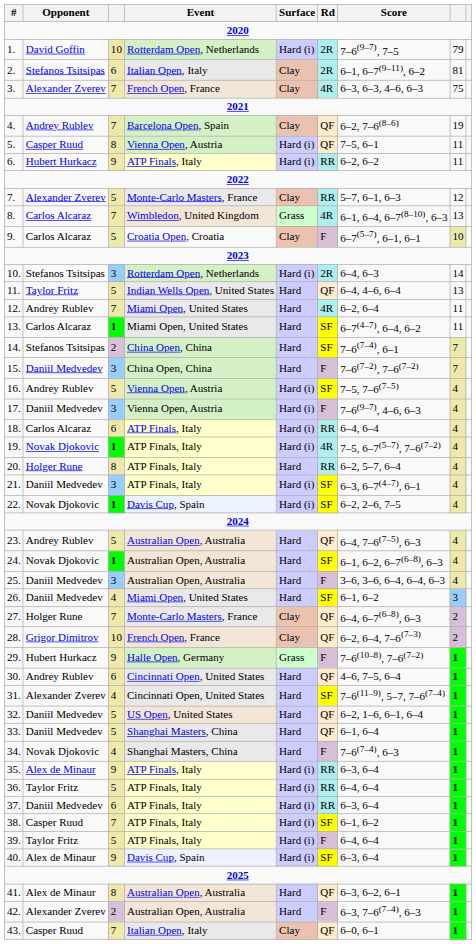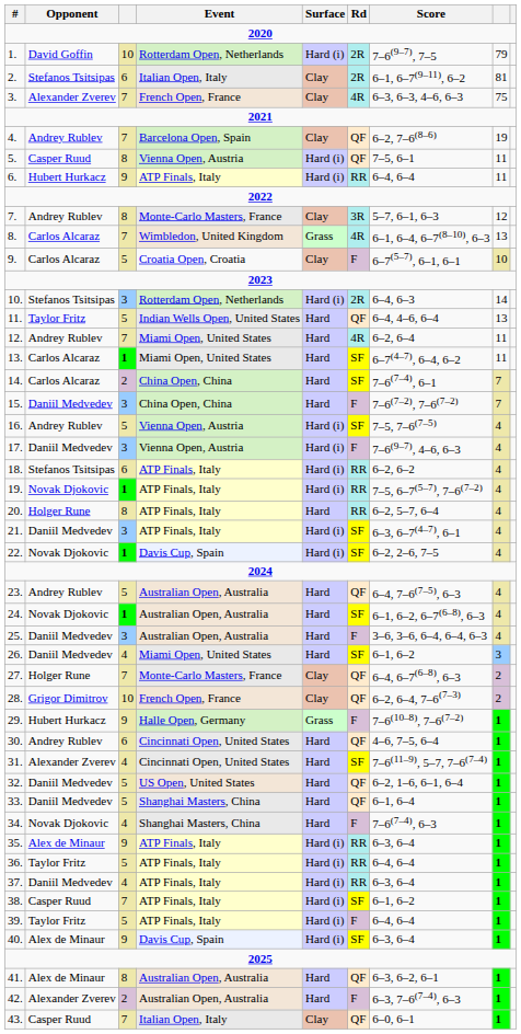 <table class="sortable wikitable nowrap">
 <tr>
 <th class=unsortable>#</th>
 <th>Opponent</th>
 <th></th>
 <th>Event</th>
 <th>Surface</th>
 <th class=unsortable>Rd</th>
 <th class=unsortable>Score</th>
 <th class=unsortable></th>
 <th class=unsortable></th>
 </tr>
 <tr>
 <td colspan=9 style=text-align:center><strong><a href='#'>2020</a></strong></td>
 </tr>
 <tr>
 <td>1.</td>
 <td> <a href='#'>David Goffin</a></td>
 <td bgcolor=eee8aa>10</td>
 <td bgcolor=d4f1c5><a href='#'>Rotterdam Open</a>, Netherlands</td>
 <td bgcolor=ccccff>Hard (i)</td>
 <td bgcolor=afeeee>2R</td>
 <td>7–6<sup>(9–7)</sup>, 7–5</td>
 <td>79</td>
 <td></td>
 </tr>
 <tr>
 <td>2.</td>
 <td> <a href='#'>Stefanos Tsitsipas</a></td>
 <td bgcolor=eee8aa>6</td>
 <td bgcolor=e9e9e9><a href='#'>Italian Open</a>, Italy</td>
 <td bgcolor=ebc2af>Clay</td>
 <td bgcolor=afeeee>2R</td>
 <td>6–1, 6–7<sup>(9–11)</sup>, 6–2</td>
 <td>81</td>
 <td></td>
 </tr>
 <tr>
 <td>3.</td>
 <td> <a href='#'>Alexander Zverev</a></td>
 <td bgcolor=eee8aa>7</td>
 <td bgcolor=f3e6d7><a href='#'>French Open</a>, France</td>
 <td bgcolor=ebc2af>Clay</td>
 <td bgcolor=afeeee>4R</td>
 <td>6–3, 6–3, 4–6, 6–3</td>
 <td>75</td>
 <td></td>
 </tr>
 <tr>
 <td colspan=9 style=text-align:center><strong><a href='#'>2021</a></strong></td>
 </tr>
 <tr>
 <td>4.</td>
 <td> <a href='#'>Andrey Rublev</a></td>
 <td bgcolor=eee8aa>7</td>
 <td bgcolor=d4f1c5><a href='#'>Barcelona Open</a>, Spain</td>
 <td bgcolor=ebc2af>Clay</td>
 <td bgcolor=ffebcd>QF</td>
 <td>6–2, 7–6<sup>(8–6)</sup></td>
 <td>19</td>
 <td></td>
 </tr>
 <tr>
 <td>5.</td>
 <td> <a href='#'>Casper Ruud</a></td>
 <td bgcolor=eee8aa>8</td>
 <td bgcolor=d4f1c5><a href='#'>Vienna Open</a>, Austria</td>
 <td bgcolor=ccccff>Hard (i)</td>
 <td bgcolor=ffebcd>QF</td>
 <td>7–5, 6–1</td>
 <td>11</td>
 <td></td>
 </tr>
 <tr>
 <td>6.</td>
 <td> <a href='#'>Hubert Hurkacz</a></td>
 <td bgcolor=eee8aa>9</td>
 <td bgcolor=ffffcc><a href='#'>ATP Finals</a>, Italy</td>
 <td bgcolor=ccccff>Hard (i)</td>
 <td bgcolor=afeeee>RR</td>
-<td>6–2, 6–2</td>
+<td>6–4, 6–4</td>
 <td>11</td>
 <td></td>
 </tr>
 <tr>
 <td colspan=9 style=text-align:center><strong><a href='#'>2022</a></strong></td>
 </tr>
 <tr>
 <td>7.</td>
-<td> <a href='#'>Alexander Zverev</a></td>
-<td bgcolor=eee8aa>5</td>
+<td> Andrey Rublev</td>
+<td bgcolor=eee8aa>8</td>
 <td bgcolor=e9e9e9><a href='#'>Monte-Carlo Masters</a>, France</td>
 <td bgcolor=ebc2af>Clay</td>
-<td bgcolor=afeeee>RR</td>
+<td bgcolor=afeeee>3R</td>
 <td>5–7, 6–1, 6–3</td>
 <td>12</td>
 <td></td>
 </tr>
 <tr>
 <td>8.</td>
 <td> <a href='#'>Carlos Alcaraz</a></td>
 <td bgcolor=eee8aa>7</td>
 <td bgcolor=f3e6d7><a href='#'>Wimbledon</a>, United Kingdom</td>
 <td bgcolor=ccffcc>Grass</td>
 <td bgcolor=afeeee>4R</td>
 <td>6–1, 6–4, 6–7<sup>(8–10)</sup>, 6–3</td>
 <td>13</td>
 <td></td>
 </tr>
 <tr>
 <td>9.</td>
 <td> Carlos Alcaraz</td>
 <td bgcolor=eee8aa>5</td>
 <td><a href='#'>Croatia Open</a>, Croatia</td>
 <td bgcolor=ebc2af>Clay</td>
 <td bgcolor=thistle>F</td>
 <td>6–7<sup>(5–7)</sup>, 6–1, 6–1</td>
 <td bgcolor=eee8aa>10</td>
 <td></td>
 </tr>
 <tr>
 <td colspan=9 style=text-align:center><strong><a href='#'>2023</a></strong></td>
 </tr>
 <tr>
 <td>10.</td>
 <td> Stefanos Tsitsipas</td>
 <td bgcolor=99ccff>3</td>
 <td bgcolor=d4f1c5><a href='#'>Rotterdam Open</a>, Netherlands</td>
 <td bgcolor=ccccff>Hard (i)</td>
 <td bgcolor=afeeee>2R</td>
 <td>6–4, 6–3</td>
 <td>14</td>
 <td></td>
 </tr>
 <tr>
 <td>11.</td>
 <td> <a href='#'>Taylor Fritz</a></td>
 <td bgcolor=eee8aa>5</td>
 <td bgcolor=e9e9e9><a href='#'>Indian Wells Open</a>, United States</td>
 <td bgcolor=ccccff>Hard</td>
 <td bgcolor=ffebcd>QF</td>
 <td>6–4, 4–6, 6–4</td>
 <td>13</td>
 <td></td>
 </tr>
 <tr>
 <td>12.</td>
 <td> Andrey Rublev</td>
 <td bgcolor=eee8aa>7</td>
 <td bgcolor=e9e9e9><a href='#'>Miami Open</a>, United States</td>
 <td bgcolor=ccccff>Hard</td>
 <td bgcolor=afeeee>4R</td>
 <td>6–2, 6–4</td>
 <td>11</td>
 <td></td>
 </tr>
 <tr>
 <td>13.</td>
 <td> Carlos Alcaraz</td>
 <td bgcolor=lime><strong>1</strong></td>
 <td bgcolor=e9e9e9>Miami Open, United States</td>
 <td bgcolor=ccccff>Hard</td>
 <td bgcolor=yellow>SF</td>
 <td>6–7<sup>(4–7)</sup>, 6–4, 6–2</td>
 <td>11</td>
 <td></td>
 </tr>
 <tr>
 <td>14.</td>
-<td> Stefanos Tsitsipas</td>
+<td> Carlos Alcaraz</td>
 <td bgcolor=thistle>2</td>
 <td bgcolor=d4f1c5><a href='#'>China Open</a>, China</td>
 <td bgcolor=ccccff>Hard</td>
 <td bgcolor=yellow>SF</td>
 <td>7–6<sup>(7–4)</sup>, 6–1</td>
 <td bgcolor=eee8aa>7</td>
 <td></td>
 </tr>
 <tr>
 <td>15.</td>
 <td> <a href='#'>Daniil Medvedev</a></td>
 <td bgcolor=99ccff>3</td>
 <td bgcolor=d4f1c5>China Open, China</td>
 <td bgcolor=ccccff>Hard</td>
 <td bgcolor=thistle>F</td>
 <td>7–6<sup>(7–2)</sup>, 7–6<sup>(7–2)</sup></td>
 <td bgcolor=eee8aa>7</td>
 <td></td>
 </tr>
 <tr>
 <td>16.</td>
 <td> Andrey Rublev</td>
 <td bgcolor=eee8aa>5</td>
 <td bgcolor=d4f1c5><a href='#'>Vienna Open</a>, Austria</td>
 <td bgcolor=ccccff>Hard (i)</td>
 <td bgcolor=yellow>SF</td>
 <td>7–5, 7–6<sup>(7–5)</sup></td>
 <td bgcolor=eee8aa>4</td>
 <td></td>
 </tr>
 <tr>
 <td>17.</td>
 <td> Daniil Medvedev</td>
 <td bgcolor=99ccff>3</td>
 <td bgcolor=d4f1c5>Vienna Open, Austria</td>
 <td bgcolor=ccccff>Hard (i)</td>
 <td bgcolor=thistle>F</td>
 <td>7–6<sup>(9–7)</sup>, 4–6, 6–3</td>
 <td bgcolor=eee8aa>4</td>
 <td></td>
 </tr>
 <tr>
 <td>18.</td>
-<td> Carlos Alcaraz</td>
+<td> Stefanos Tsitsipas</td>
 <td bgcolor=eee8aa>6</td>
 <td bgcolor=ffffcc><a href='#'>ATP Finals</a>, Italy</td>
 <td bgcolor=ccccff>Hard (i)</td>
 <td bgcolor=afeeee>RR</td>
-<td>6–4, 6–4</td>
+<td>6–2, 6–2</td>
 <td bgcolor=eee8aa>4</td>
 <td></td>
 </tr>
 <tr>
 <td>19.</td>
 <td> <a href='#'>Novak Djokovic</a></td>
 <td bgcolor=lime><strong>1</strong></td>
 <td bgcolor=ffffcc>ATP Finals, Italy</td>
 <td bgcolor=ccccff>Hard (i)</td>
-<td bgcolor=afeeee>4R</td>
+<td bgcolor=afeeee>RR</td>
 <td>7–5, 6–7<sup>(5–7)</sup>, 7–6<sup>(7–2)</sup></td>
 <td bgcolor=eee8aa>4</td>
 <td></td>
 </tr>
 <tr>
 <td>20.</td>
 <td> <a href='#'>Holger Rune</a></td>
 <td bgcolor=eee8aa>8</td>
 <td bgcolor=ffffcc>ATP Finals, Italy</td>
 <td bgcolor=ccccff>Hard</td>
 <td bgcolor=afeeee>RR</td>
 <td>6–2, 5–7, 6–4</td>
 <td bgcolor=eee8aa>4</td>
 <td></td>
 </tr>
 <tr>
 <td>21.</td>
 <td> Daniil Medvedev</td>
 <td bgcolor=99ccff>3</td>
 <td bgcolor=ffffcc>ATP Finals, Italy</td>
 <td bgcolor=ccccff>Hard (i)</td>
 <td bgcolor=yellow>SF</td>
 <td>6–3, 6–7<sup>(4–7)</sup>, 6–1</td>
 <td bgcolor=eee8aa>4</td>
 <td></td>
 </tr>
 <tr>
 <td>22.</td>
 <td> Novak Djokovic</td>
 <td bgcolor=lime><strong>1</strong></td>
 <td bgcolor=ecf2ff><a href='#'>Davis Cup</a>, Spain</td>
 <td bgcolor=ccccff>Hard (i)</td>
 <td bgcolor=yellow>SF</td>
 <td>6–2, 2–6, 7–5</td>
 <td bgcolor=eee8aa>4</td>
 <td></td>
 </tr>
 <tr>
 <td colspan=12 style=text-align:center><strong><a href='#'>2024</a></strong></td>
 </tr>
 <tr>
 <td>23.</td>
 <td> Andrey Rublev</td>
 <td bgcolor=eee8aa>5</td>
 <td bgcolor=f3e6d7><a href='#'>Australian Open</a>, Australia</td>
 <td bgcolor=ccccff>Hard</td>
 <td bgcolor=ffebcd>QF</td>
 <td>6–4, 7–6<sup>(7–5)</sup>, 6–3</td>
 <td bgcolor=eee8aa>4</td>
 <td></td>
 </tr>
 <tr>
 <td>24.</td>
 <td> Novak Djokovic</td>
 <td bgcolor=lime><strong>1</strong></td>
 <td bgcolor=f3e6d7>Australian Open, Australia</td>
 <td bgcolor=ccccff>Hard</td>
 <td bgcolor=yellow>SF</td>
 <td>6–1, 6–2, 6–7<sup>(6–8)</sup>, 6–3</td>
 <td bgcolor=eee8aa>4</td>
 <td></td>
 </tr>
 <tr>
 <td>25.</td>
 <td> Daniil Medvedev</td>
 <td bgcolor=99ccff>3</td>
 <td bgcolor=f3e6d7>Australian Open, Australia</td>
 <td bgcolor=ccccff>Hard</td>
 <td bgcolor=thistle>F</td>
 <td>3–6, 3–6, 6–4, 6–4, 6–3</td>
 <td bgcolor=eee8aa>4</td>
 <td></td>
 </tr>
 <tr>
 <td>26.</td>
 <td> Daniil Medvedev</td>
 <td bgcolor=eee8aa>4</td>
 <td bgcolor=e9e9e9><a href='#'>Miami Open</a>, United States</td>
 <td bgcolor=ccccff>Hard</td>
 <td bgcolor=yellow>SF</td>
 <td>6–1, 6–2</td>
 <td bgcolor=99ccff>3</td>
 <td></td>
 </tr>
 <tr>
 <td>27.</td>
 <td> Holger Rune</td>
 <td bgcolor=eee8aa>7</td>
 <td bgcolor=e9e9e9><a href='#'>Monte-Carlo Masters</a>, France</td>
 <td bgcolor=ebc2af>Clay</td>
 <td bgcolor=ffebcd>QF</td>
 <td>6–4, 6–7<sup>(6–8)</sup>, 6–3</td>
 <td bgcolor=thistle>2</td>
 <td></td>
 </tr>
 <tr>
 <td>28.</td>
 <td> <a href='#'>Grigor Dimitrov</a></td>
 <td bgcolor=eee8aa>10</td>
 <td bgcolor=f3e6d7><a href='#'>French Open</a>, France</td>
 <td bgcolor=ebc2af>Clay</td>
 <td bgcolor=ffebcd>QF</td>
 <td>6–2, 6–4, 7–6<sup>(7–3)</sup></td>
 <td bgcolor=thistle>2</td>
 <td></td>
 </tr>
 <tr>
 <td>29.</td>
 <td> Hubert Hurkacz</td>
 <td bgcolor=eee8aa>9</td>
 <td bgcolor=d4f1c5><a href='#'>Halle Open</a>, Germany</td>
 <td bgcolor=ccffcc>Grass</td>
 <td bgcolor=thistle>F</td>
 <td>7–6<sup>(10–8)</sup>, 7–6<sup>(7–2)</sup></td>
 <td bgcolor=lime><strong>1</strong></td>
 <td></td>
 </tr>
 <tr>
 <td>30.</td>
 <td> Andrey Rublev</td>
 <td bgcolor=eee8aa>6</td>
 <td bgcolor=e9e9e9><a href='#'>Cincinnati Open</a>, United States</td>
 <td bgcolor=ccccff>Hard</td>
 <td bgcolor=ffebcd>QF</td>
 <td>4–6, 7–5, 6–4</td>
 <td bgcolor=lime><strong>1</strong></td>
 <td></td>
 </tr>
 <tr>
 <td>31.</td>
 <td> Alexander Zverev</td>
 <td bgcolor=eee8aa>4</td>
 <td bgcolor=e9e9e9>Cincinnati Open, United States</td>
 <td bgcolor=ccccff>Hard</td>
 <td bgcolor=yellow>SF</td>
 <td>7–6<sup>(11–9)</sup>, 5–7, 7–6<sup>(7–4)</sup></td>
 <td bgcolor=lime><strong>1</strong></td>
 <td></td>
 </tr>
 <tr>
 <td>32.</td>
 <td> Daniil Medvedev</td>
 <td bgcolor=eee8aa>5</td>
 <td bgcolor=f3e6d7><a href='#'>US Open</a>, United States</td>
 <td bgcolor=ccccff>Hard</td>
 <td bgcolor=ffebcd>QF</td>
 <td>6–2, 1–6, 6–1, 6–4</td>
 <td bgcolor=lime><strong>1</strong></td>
 <td></td>
 </tr>
 <tr>
 <td>33.</td>
 <td> Daniil Medvedev</td>
 <td bgcolor=eee8aa>5</td>
 <td bgcolor=e9e9e9><a href='#'>Shanghai Masters</a>, China</td>
 <td bgcolor=ccccff>Hard</td>
 <td bgcolor=ffebcd>QF</td>
 <td>6–1, 6–4</td>
 <td bgcolor=lime><strong>1</strong></td>
 <td></td>
 </tr>
 <tr>
 <td>34.</td>
 <td> Novak Djokovic</td>
 <td bgcolor=eee8aa>4</td>
 <td bgcolor=e9e9e9>Shanghai Masters, China</td>
 <td bgcolor=ccccff>Hard</td>
 <td bgcolor=thistle>F</td>
 <td>7–6<sup>(7–4)</sup>, 6–3</td>
 <td bgcolor=lime><strong>1</strong></td>
 <td></td>
 </tr>
 <tr>
 <td>35.</td>
 <td> <a href='#'>Alex de Minaur</a></td>
 <td bgcolor=eee8aa>9</td>
 <td bgcolor=ffffcc><a href='#'>ATP Finals</a>, Italy</td>
 <td bgcolor=ccccff>Hard (i)</td>
 <td bgcolor=afeeee>RR</td>
 <td>6–3, 6–4</td>
 <td bgcolor=lime><strong>1</strong></td>
 <td></td>
 </tr>
 <tr>
 <td>36.</td>
 <td> Taylor Fritz</td>
 <td bgcolor=eee8aa>5</td>
 <td bgcolor=ffffcc>ATP Finals, Italy</td>
 <td bgcolor=ccccff>Hard (i)</td>
 <td bgcolor=afeeee>RR</td>
 <td>6–4, 6–4</td>
 <td bgcolor=lime><strong>1</strong></td>
 <td></td>
 </tr>
 <tr>
 <td>37.</td>
 <td> Daniil Medvedev</td>
-<td bgcolor=eee8aa>6</td>
+<td bgcolor=eee8aa>4</td>
 <td bgcolor=ffffcc>ATP Finals, Italy</td>
 <td bgcolor=ccccff>Hard (i)</td>
 <td bgcolor=afeeee>RR</td>
 <td>6–3, 6–4</td>
 <td bgcolor=lime><strong>1</strong></td>
 <td></td>
 </tr>
 <tr>
 <td>38.</td>
 <td> Casper Ruud</td>
 <td bgcolor=eee8aa>7</td>
 <td bgcolor=ffffcc>ATP Finals, Italy</td>
 <td bgcolor=ccccff>Hard (i)</td>
 <td bgcolor=yellow>SF</td>
 <td>6–1, 6–2</td>
 <td bgcolor=lime><strong>1</strong></td>
 <td></td>
 </tr>
 <tr>
 <td>39.</td>
 <td> Taylor Fritz</td>
 <td bgcolor=eee8aa>5</td>
 <td bgcolor=ffffcc>ATP Finals, Italy</td>
 <td bgcolor=ccccff>Hard (i)</td>
 <td bgcolor=thistle>F</td>
 <td>6–4, 6–4</td>
 <td bgcolor=lime><strong>1</strong></td>
 <td></td>
 </tr>
 <tr>
 <td>40.</td>
 <td> Alex de Minaur</td>
 <td bgcolor=eee8aa>9</td>
 <td bgcolor=ecf2ff><a href='#'>Davis Cup</a>, Spain</td>
 <td bgcolor=ccccff>Hard (i)</td>
 <td bgcolor=yellow>SF</td>
 <td>6–3, 6–4</td>
 <td bgcolor=lime><strong>1</strong></td>
 <td></td>
 </tr>
 <tr>
 <td colspan=12 style=text-align:center><strong><a href='#'>2025</a></strong></td>
 </tr>
 <tr>
 <td>41.</td>
 <td> Alex de Minaur</td>
 <td bgcolor=eee8aa>8</td>
 <td bgcolor=f3e6d7><a href='#'>Australian Open</a>, Australia</td>
 <td bgcolor=ccccff>Hard</td>
 <td bgcolor=ffebcd>QF</td>
 <td>6–3, 6–2, 6–1</td>
 <td bgcolor=lime><strong>1</strong></td>
 <td></td>
 </tr>
 <tr>
 <td>42.</td>
 <td> Alexander Zverev</td>
 <td bgcolor=thistle>2</td>
 <td bgcolor=f3e6d7>Australian Open, Australia</td>
 <td bgcolor=ccccff>Hard</td>
 <td bgcolor=thistle>F</td>
 <td>6–3, 7–6<sup>(7–4)</sup>, 6–3</td>
 <td bgcolor=lime><strong>1</strong></td>
 <td></td>
 </tr>
 <tr>
 <td>43.</td>
 <td> Casper Ruud</td>
 <td bgcolor=eee8aa>7</td>
 <td bgcolor=e9e9e9><a href='#'>Italian Open</a>, Italy</td>
 <td bgcolor=ebc2af>Clay</td>
 <td bgcolor=ffebcd>QF</td>
 <td>6–0, 6–1</td>
 <td bgcolor=lime><strong>1</strong></td>
 <td></td>
 </tr>
 </table>
